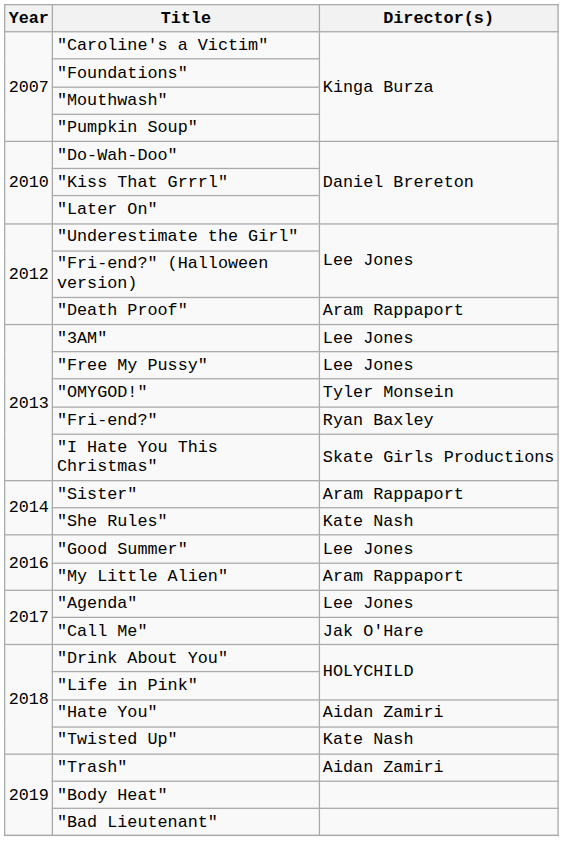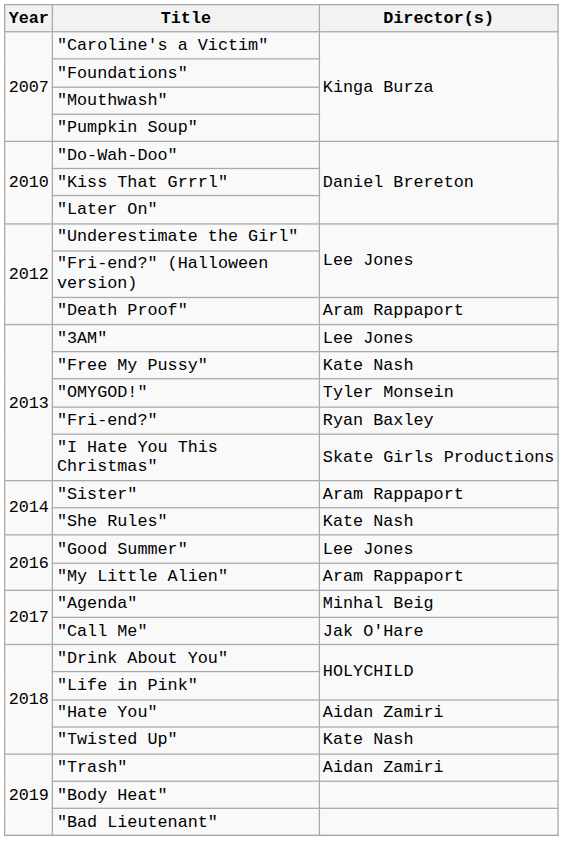 <table class="wikitable">
 <tr>
 <th>Year</th>
 <th width="200">Title</th>
 <th>Director(s)</th>
 </tr>
 <tr>
 <td rowspan="4">2007</td>
 <td>"Caroline's a Victim"</td>
 <td rowspan=4>Kinga Burza</td>
 </tr>
 <tr>
 <td>"Foundations"</td>
 </tr>
 <tr>
 <td>"Mouthwash"</td>
 </tr>
 <tr>
 <td>"Pumpkin Soup"</td>
 </tr>
 <tr>
 <td rowspan="3">2010</td>
 <td>"Do-Wah-Doo"</td>
 <td rowspan="3">Daniel Brereton</td>
 </tr>
 <tr>
 <td>"Kiss That Grrrl"</td>
 </tr>
 <tr>
 <td>"Later On"</td>
 </tr>
 <tr>
 <td rowspan="3">2012</td>
 <td>"Underestimate the Girl"</td>
 <td rowspan="2">Lee Jones</td>
 </tr>
 <tr>
 <td>"Fri-end?" (Halloween version)</td>
 </tr>
 <tr>
 <td>"Death Proof"</td>
 <td>Aram Rappaport</td>
 </tr>
 <tr>
 <td rowspan="5">2013</td>
 <td>"3AM"</td>
 <td>Lee Jones</td>
 </tr>
 <tr>
 <td>"Free My Pussy"</td>
-<td>Lee Jones</td>
+<td>Kate Nash</td>
 </tr>
 <tr>
 <td>"OMYGOD!"</td>
 <td>Tyler Monsein</td>
 </tr>
 <tr>
 <td>"Fri-end?"</td>
 <td>Ryan Baxley</td>
 </tr>
 <tr>
 <td>"I Hate You This Christmas"</td>
 <td>Skate Girls Productions</td>
 </tr>
 <tr>
 <td rowspan="2">2014</td>
 <td>"Sister"</td>
 <td>Aram Rappaport</td>
 </tr>
 <tr>
 <td>"She Rules"</td>
 <td>Kate Nash</td>
 </tr>
 <tr>
 <td rowspan="2">2016</td>
 <td>"Good Summer"</td>
 <td>Lee Jones</td>
 </tr>
 <tr>
 <td>"My Little Alien"</td>
 <td>Aram Rappaport</td>
 </tr>
 <tr>
 <td rowspan=2>2017</td>
 <td>"Agenda"</td>
-<td>Lee Jones</td>
+<td>Minhal Beig</td>
 </tr>
 <tr>
 <td>"Call Me"</td>
 <td>Jak O'Hare</td>
 </tr>
 <tr>
 <td rowspan=4>2018</td>
 <td>"Drink About You"</td>
 <td rowspan=2>HOLYCHILD</td>
 </tr>
 <tr>
 <td>"Life in Pink"</td>
 </tr>
 <tr>
 <td>"Hate You"</td>
 <td>Aidan Zamiri</td>
 </tr>
 <tr>
 <td>"Twisted Up"</td>
 <td>Kate Nash</td>
 </tr>
 <tr>
 <td rowspan=3>2019</td>
 <td>"Trash"</td>
 <td>Aidan Zamiri</td>
 </tr>
 <tr>
 <td>"Body Heat"</td>
 <td></td>
 </tr>
 <tr>
 <td>"Bad Lieutenant"</td>
 <td></td>
 </tr>
 <tr>
 </tr>
 </table>
